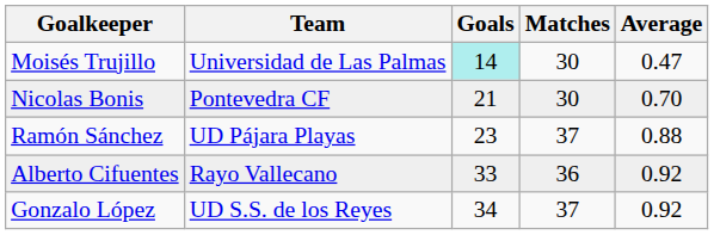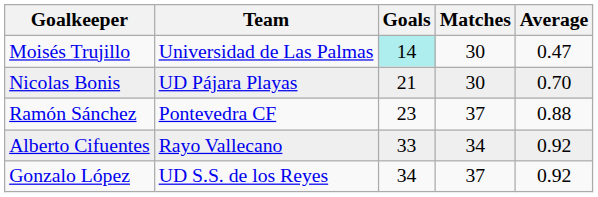 <table class="wikitable sortable">
 <tr>
 <th>Goalkeeper</th>
 <th>Team</th>
 <th>Goals</th>
 <th>Matches</th>
 <th>Average</th>
 </tr>
 <tr>
 <td> <a href='#'>Moisés Trujillo</a></td>
 <td><a href='#'>Universidad de Las Palmas</a></td>
 <td align=center style="background: paleturquoise;">14</td>
 <td align=center>30</td>
 <td align=center>0.47</td>
 </tr>
 <tr style="background:#efefef;">
 <td> <a href='#'>Nicolas Bonis</a></td>
-<td><a href='#'>Pontevedra CF</a></td>
+<td><a href='#'>UD Pájara Playas</a></td>
 <td align=center>21</td>
 <td align=center>30</td>
 <td align=center>0.70</td>
 </tr>
 <tr>
 <td> <a href='#'>Ramón Sánchez</a></td>
-<td><a href='#'>UD Pájara Playas</a></td>
+<td><a href='#'>Pontevedra CF</a></td>
 <td align=center>23</td>
 <td align=center>37</td>
 <td align=center>0.88</td>
 </tr>
 <tr style="background:#efefef;">
 <td> <a href='#'>Alberto Cifuentes</a></td>
 <td><a href='#'>Rayo Vallecano</a></td>
 <td align=center>33</td>
-<td align=center>36</td>
+<td align=center>34</td>
 <td align=center>0.92</td>
 </tr>
 <tr>
 <td> <a href='#'>Gonzalo López</a></td>
 <td><a href='#'>UD S.S. de los Reyes</a></td>
 <td align=center>34</td>
 <td align=center>37</td>
 <td align=center>0.92</td>
 </tr>
 </table>
